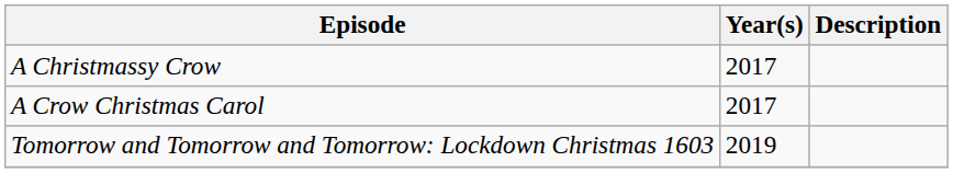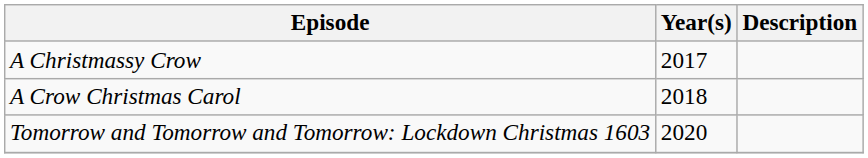 <table class="wikitable sortable">
 <tr>
 <th>Episode</th>
 <th>Year(s)</th>
 <th>Description</th>
 </tr>
 <tr>
 <td><em>A Christmassy Crow</em></td>
 <td>2017</td>
 <td></td>
 </tr>
 <tr>
 <td><em>A Crow Christmas Carol</em></td>
-<td>2017</td>
+<td>2018</td>
 <td></td>
 </tr>
 <tr>
 <td><em>Tomorrow and Tomorrow and Tomorrow: Lockdown Christmas 1603</em></td>
-<td>2019</td>
+<td>2020</td>
 <td></td>
 </tr>
 <tr>
 </tr>
 </table>
